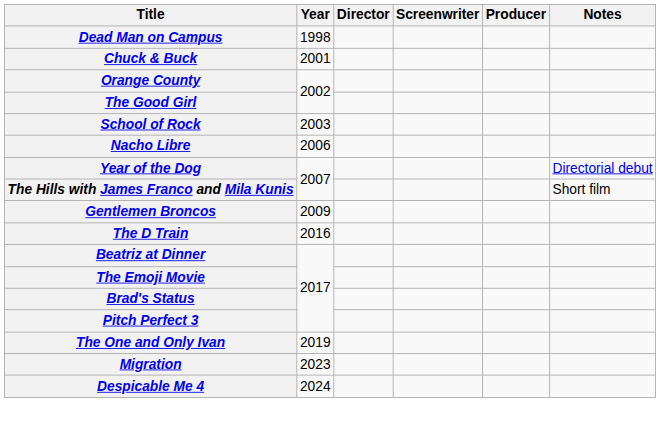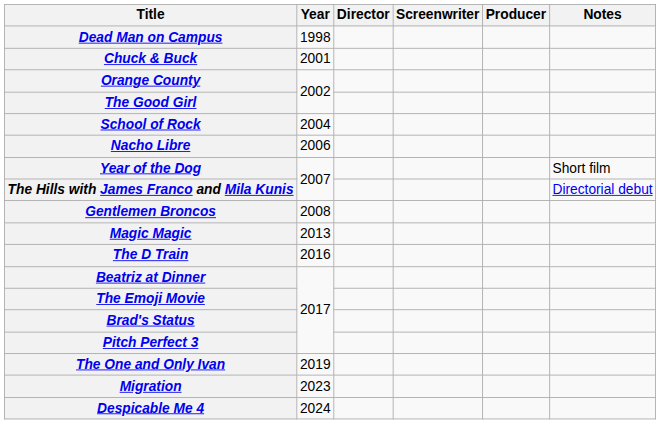 <table class="wikitable plainrowheaders">
 <tr>
 <th>Title</th>
 <th>Year</th>
 <th>Director</th>
 <th>Screenwriter</th>
 <th>Producer</th>
 <th>Notes</th>
 </tr>
 <tr>
 <th scope="row"><em><a href='#'>Dead Man on Campus</a></em></th>
 <td>1998</td>
 <td></td>
 <td></td>
 <td></td>
 <td></td>
 </tr>
 <tr>
 <th scope="row"><em><a href='#'>Chuck & Buck</a></em></th>
 <td>2001</td>
 <td></td>
 <td></td>
 <td></td>
 <td></td>
 </tr>
 <tr>
 <th scope="row"><em><a href='#'>Orange County</a></em></th>
 <td rowspan="2">2002</td>
 <td></td>
 <td></td>
 <td></td>
 <td></td>
 </tr>
 <tr>
 <th scope="row"><em><a href='#'>The Good Girl</a></em></th>
 <td></td>
 <td></td>
 <td></td>
 <td></td>
 </tr>
 <tr>
 <th scope="row"><em><a href='#'>School of Rock</a></em></th>
-<td>2003</td>
+<td>2004</td>
 <td></td>
 <td></td>
 <td></td>
 <td></td>
 </tr>
 <tr>
 <th scope="row"><em><a href='#'>Nacho Libre</a></em></th>
 <td>2006</td>
 <td></td>
 <td></td>
 <td></td>
 <td></td>
 </tr>
 <tr>
 <th scope="row"><em><a href='#'>Year of the Dog</a></em></th>
 <td rowspan="2">2007</td>
 <td></td>
 <td></td>
 <td></td>
-<td><a href='#'>Directorial debut</a></td>
+<td>Short film</td>
 </tr>
 <tr>
 <th scope="row"><em>The Hills with <a href='#'>James Franco</a> and <a href='#'>Mila Kunis</a></em></th>
 <td></td>
 <td></td>
 <td></td>
-<td>Short film</td>
+<td><a href='#'>Directorial debut</a></td>
 </tr>
 <tr>
 <th scope="row"><em><a href='#'>Gentlemen Broncos</a></em></th>
-<td>2009</td>
+<td>2008</td>
+<td></td>
+<td></td>
+<td></td>
+<td></td>
+</tr>
+<tr>
+<th scope="row"><em><a href='#'>Magic Magic</a></em></th>
+<td>2013</td>
 <td></td>
 <td></td>
 <td></td>
 <td></td>
 </tr>
 <tr>
 <th scope="row"><em><a href='#'>The D Train</a></em></th>
 <td>2016</td>
 <td></td>
 <td></td>
 <td></td>
 <td></td>
 </tr>
 <tr>
 <th scope="row"><em><a href='#'>Beatriz at Dinner</a></em></th>
 <td rowspan="4">2017</td>
 <td></td>
 <td></td>
 <td></td>
 <td></td>
 </tr>
 <tr>
 <th scope="row"><em><a href='#'>The Emoji Movie</a></em></th>
 <td></td>
 <td></td>
 <td></td>
 <td></td>
 </tr>
 <tr>
 <th scope="row"><em><a href='#'>Brad's Status</a></em></th>
 <td></td>
 <td></td>
 <td></td>
 <td></td>
 </tr>
 <tr>
 <th scope="row"><em><a href='#'>Pitch Perfect 3</a></em></th>
 <td></td>
 <td></td>
 <td></td>
 <td></td>
 </tr>
 <tr>
 <th scope="row"><em><a href='#'>The One and Only Ivan</a></em></th>
 <td>2019</td>
 <td></td>
 <td></td>
 <td></td>
 <td></td>
 </tr>
 <tr>
 <th scope="row"><em><a href='#'>Migration</a></em></th>
 <td>2023</td>
 <td></td>
 <td></td>
 <td></td>
 <td></td>
 </tr>
 <tr>
 <th scope="row"><em><a href='#'>Despicable Me 4</a></em></th>
 <td>2024</td>
 <td></td>
 <td></td>
 <td></td>
 <td></td>
 </tr>
 </table>
